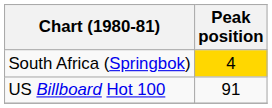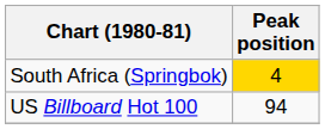 <table class="wikitable">
 <tr>
 <th>Chart (1980-81)</th>
 <th>Peak<br>position</th>
 </tr>
 <tr>
 <td>South Africa (<a href='#'>Springbok</a>)</td>
 <td align="center" style="background: gold;">4</td>
 </tr>
 <tr>
 <td>US <em><a href='#'>Billboard</a></em> <a href='#'>Hot 100</a></td>
-<td style="text-align:center;">91</td>
+<td style="text-align:center;">94</td>
 </tr>
 <tr>
 </tr>
 </table>
